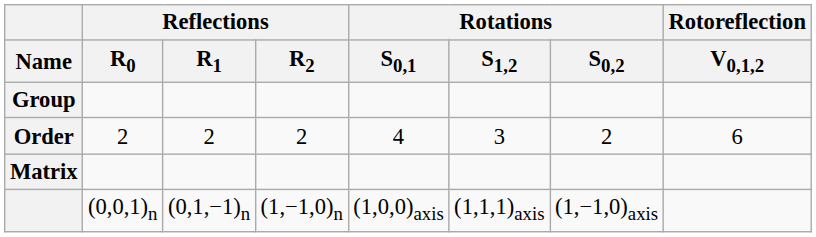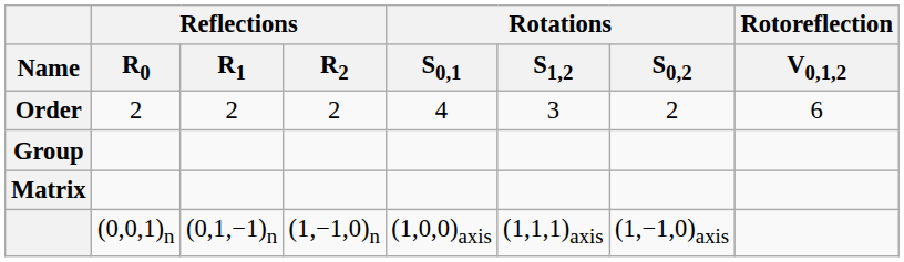 <table class=wikitable>
 <tr>
 <th></th>
 <th colspan=3>Reflections</th>
 <th colspan=3>Rotations</th>
 <th>Rotoreflection</th>
 </tr>
 <tr>
 <th>Name</th>
 <th>R<sub>0</sub></th>
 <th>R<sub>1</sub></th>
 <th>R<sub>2</sub></th>
 <th>S<sub>0,1</sub></th>
 <th>S<sub>1,2</sub></th>
 <th>S<sub>0,2</sub></th>
 <th>V<sub>0,1,2</sub></th>
 </tr>
 <tr align=center>
+<th>Order</th>
+<td>2</td>
+<td>2</td>
+<td>2</td>
+<td>4</td>
+<td>3</td>
+<td>2</td>
+<td>6</td>
+</tr>
+<tr align=center>
 <th>Group</th>
 <td></td>
 <td></td>
 <td></td>
 <td></td>
 <td></td>
 <td></td>
 <td></td>
-</tr>
-<tr align=center>
-<th>Order</th>
-<td>2</td>
-<td>2</td>
-<td>2</td>
-<td>4</td>
-<td>3</td>
-<td>2</td>
-<td>6</td>
 </tr>
 <tr align=center>
 <th>Matrix</th>
 <td><br></td>
 <td><br></td>
 <td><br></td>
 <td><br></td>
 <td><br></td>
 <td><br></td>
 <td><br></td>
 </tr>
 <tr align=center>
 <th></th>
 <td>(0,0,1)<sub>n</sub></td>
 <td>(0,1,−1)<sub>n</sub></td>
 <td>(1,−1,0)<sub>n</sub></td>
 <td>(1,0,0)<sub>axis</sub></td>
 <td>(1,1,1)<sub>axis</sub></td>
 <td>(1,−1,0)<sub>axis</sub></td>
 <td></td>
 </tr>
 </table>
